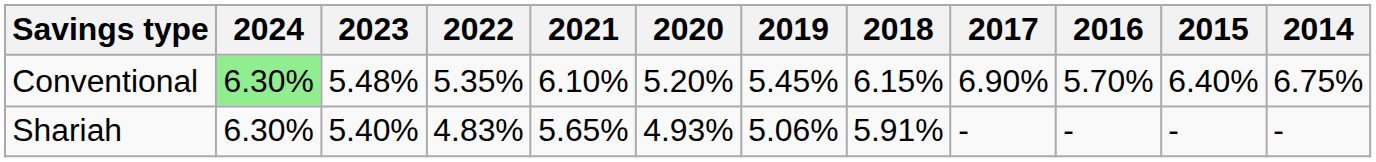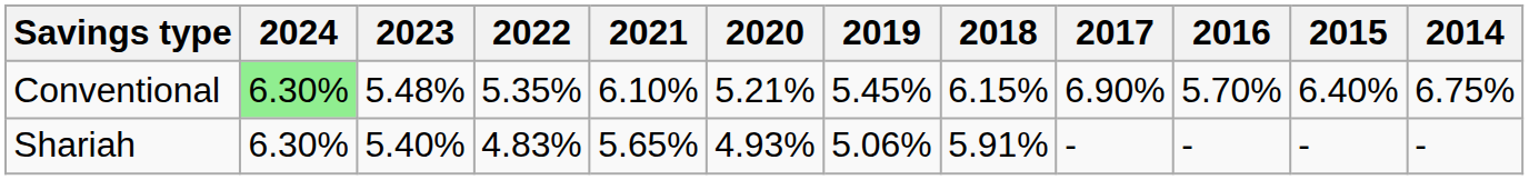 <table class="wikitable">
 <tr>
 <th>Savings type</th>
 <th>2024</th>
 <th>2023</th>
 <th>2022</th>
 <th>2021</th>
 <th>2020</th>
 <th>2019</th>
 <th>2018</th>
 <th>2017</th>
 <th>2016</th>
 <th>2015</th>
 <th>2014</th>
 </tr>
 <tr>
 <td>Conventional</td>
 <td style="background: lightgreen;">6.30%</td>
 <td>5.48%</td>
 <td>5.35%</td>
 <td>6.10%</td>
-<td>5.20%</td>
+<td>5.21%</td>
 <td>5.45%</td>
 <td>6.15%</td>
 <td>6.90%</td>
 <td>5.70%</td>
 <td>6.40%</td>
 <td>6.75%</td>
 </tr>
 <tr>
 <td>Shariah</td>
 <td>6.30%</td>
 <td>5.40%</td>
 <td>4.83%</td>
 <td>5.65%</td>
 <td>4.93%</td>
 <td>5.06%</td>
 <td>5.91%</td>
 <td>-</td>
 <td>-</td>
 <td>-</td>
 <td>-</td>
 </tr>
 </table>
